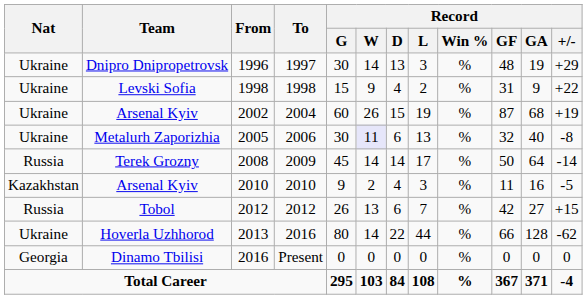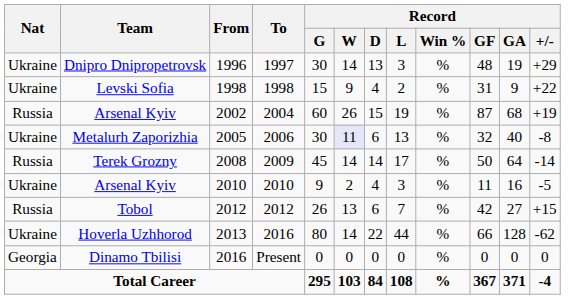 <table class="wikitable" style="text-align: center">
 <tr>
 <th rowspan="2">Nat</th>
 <th rowspan="2">Team</th>
 <th rowspan="2">From</th>
 <th rowspan="2">To</th>
 <th colspan="8">Record</th>
 </tr>
 <tr>
 <th>G</th>
 <th>W</th>
 <th>D</th>
 <th>L</th>
 <th>Win %</th>
 <th>GF</th>
 <th>GA</th>
 <th>+/-</th>
 </tr>
 <tr>
 <td>Ukraine</td>
 <td><a href='#'>Dnipro Dnipropetrovsk</a></td>
 <td>1996</td>
 <td>1997</td>
 <td>30</td>
 <td>14</td>
 <td>13</td>
 <td>3</td>
 <td>%</td>
 <td>48</td>
 <td>19</td>
 <td>+29</td>
 </tr>
 <tr>
 <td>Ukraine</td>
 <td><a href='#'>Levski Sofia</a></td>
 <td>1998</td>
 <td>1998</td>
 <td>15</td>
 <td>9</td>
 <td>4</td>
 <td>2</td>
 <td>%</td>
 <td>31</td>
 <td>9</td>
 <td>+22</td>
 </tr>
 <tr>
-<td>Ukraine</td>
+<td>Russia</td>
 <td><a href='#'>Arsenal Kyiv</a></td>
 <td>2002</td>
 <td>2004</td>
 <td>60</td>
 <td>26</td>
 <td>15</td>
 <td>19</td>
 <td>%</td>
 <td>87</td>
 <td>68</td>
 <td>+19</td>
 </tr>
 <tr>
 <td>Ukraine</td>
 <td><a href='#'>Metalurh Zaporizhia</a></td>
 <td>2005</td>
 <td>2006</td>
 <td>30</td>
 <td style="background: lavender;">11</td>
 <td>6</td>
 <td>13</td>
 <td>%</td>
 <td>32</td>
 <td>40</td>
 <td>-8</td>
 </tr>
 <tr>
 <td>Russia</td>
 <td><a href='#'>Terek Grozny</a></td>
 <td>2008</td>
 <td>2009</td>
 <td>45</td>
 <td>14</td>
 <td>14</td>
 <td>17</td>
 <td>%</td>
 <td>50</td>
 <td>64</td>
 <td>-14</td>
 </tr>
 <tr>
-<td>Kazakhstan</td>
+<td>Ukraine</td>
 <td><a href='#'>Arsenal Kyiv</a></td>
 <td>2010</td>
 <td>2010</td>
 <td>9</td>
 <td>2</td>
 <td>4</td>
 <td>3</td>
 <td>%</td>
 <td>11</td>
 <td>16</td>
 <td>-5</td>
 </tr>
 <tr>
 <td>Russia</td>
 <td><a href='#'>Tobol</a></td>
 <td>2012</td>
 <td>2012</td>
 <td>26</td>
 <td>13</td>
 <td>6</td>
 <td>7</td>
 <td>%</td>
 <td>42</td>
 <td>27</td>
 <td>+15</td>
 </tr>
 <tr>
 <td>Ukraine</td>
 <td><a href='#'>Hoverla Uzhhorod</a></td>
 <td>2013</td>
 <td>2016</td>
 <td>80</td>
 <td>14</td>
 <td>22</td>
 <td>44</td>
 <td>%</td>
 <td>66</td>
 <td>128</td>
 <td>-62</td>
 </tr>
 <tr>
 <td>Georgia</td>
 <td><a href='#'>Dinamo Tbilisi</a></td>
 <td>2016</td>
 <td>Present</td>
 <td>0</td>
 <td>0</td>
 <td>0</td>
 <td>0</td>
 <td>%</td>
 <td>0</td>
 <td>0</td>
 <td>0</td>
 </tr>
 <tr style="font-weight:bold">
 <td colspan="4">Total Career</td>
 <td>295</td>
 <td>103</td>
 <td>84</td>
 <td>108</td>
 <td>%</td>
 <td>367</td>
 <td>371</td>
 <td>-4</td>
 </tr>
 </table>
